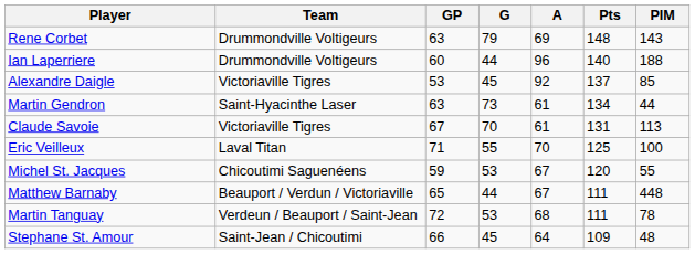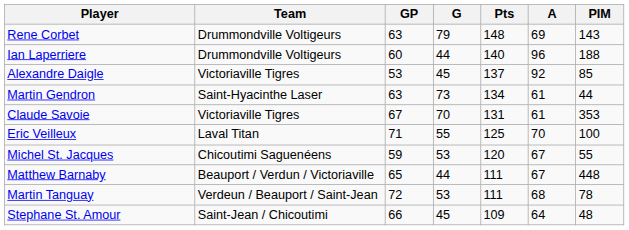 <table class="wikitable">
 <tr>
 <th bgcolor="#DDDDFF" width="30%">Player</th>
 <th bgcolor="#DDDDFF" width="30%">Team</th>
 <th bgcolor="#DDDDFF" width="7.5%">GP</th>
 <th bgcolor="#DDDDFF" width="7.5%">G</th>
+<th bgcolor="#DDDDFF" width="7.5%">Pts</th>
 <th bgcolor="#DDDDFF" width="7.5%">A</th>
-<th bgcolor="#DDDDFF" width="7.5%">Pts</th>
 <th bgcolor="#DDDDFF" width="7.5%">PIM</th>
 </tr>
 <tr>
 <td><a href='#'>Rene Corbet</a></td>
 <td>Drummondville Voltigeurs</td>
 <td>63</td>
 <td>79</td>
+<td>148</td>
 <td>69</td>
-<td>148</td>
 <td>143</td>
 </tr>
 <tr>
 <td><a href='#'>Ian Laperriere</a></td>
 <td>Drummondville Voltigeurs</td>
 <td>60</td>
 <td>44</td>
+<td>140</td>
 <td>96</td>
-<td>140</td>
 <td>188</td>
 </tr>
 <tr>
 <td><a href='#'>Alexandre Daigle</a></td>
 <td>Victoriaville Tigres</td>
 <td>53</td>
 <td>45</td>
+<td>137</td>
 <td>92</td>
-<td>137</td>
 <td>85</td>
 </tr>
 <tr>
 <td><a href='#'>Martin Gendron</a></td>
 <td>Saint-Hyacinthe Laser</td>
 <td>63</td>
 <td>73</td>
+<td>134</td>
 <td>61</td>
-<td>134</td>
 <td>44</td>
 </tr>
 <tr>
 <td><a href='#'>Claude Savoie</a></td>
 <td>Victoriaville Tigres</td>
 <td>67</td>
 <td>70</td>
+<td>131</td>
 <td>61</td>
-<td>131</td>
-<td>113</td>
+<td>353</td>
 </tr>
 <tr>
 <td><a href='#'>Eric Veilleux</a></td>
 <td>Laval Titan</td>
 <td>71</td>
 <td>55</td>
+<td>125</td>
 <td>70</td>
-<td>125</td>
 <td>100</td>
 </tr>
 <tr>
 <td><a href='#'>Michel St. Jacques</a></td>
 <td>Chicoutimi Saguenéens</td>
 <td>59</td>
 <td>53</td>
+<td>120</td>
 <td>67</td>
-<td>120</td>
 <td>55</td>
 </tr>
 <tr>
 <td><a href='#'>Matthew Barnaby</a></td>
 <td>Beauport / Verdun / Victoriaville</td>
 <td>65</td>
 <td>44</td>
+<td>111</td>
 <td>67</td>
-<td>111</td>
 <td>448</td>
 </tr>
 <tr>
 <td><a href='#'>Martin Tanguay</a></td>
 <td>Verdeun / Beauport / Saint-Jean</td>
 <td>72</td>
 <td>53</td>
+<td>111</td>
 <td>68</td>
-<td>111</td>
 <td>78</td>
 </tr>
 <tr>
 <td><a href='#'>Stephane St. Amour</a></td>
 <td>Saint-Jean / Chicoutimi</td>
 <td>66</td>
 <td>45</td>
+<td>109</td>
 <td>64</td>
-<td>109</td>
 <td>48</td>
 </tr>
 </table>
